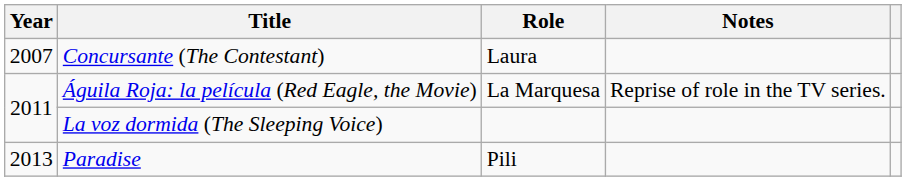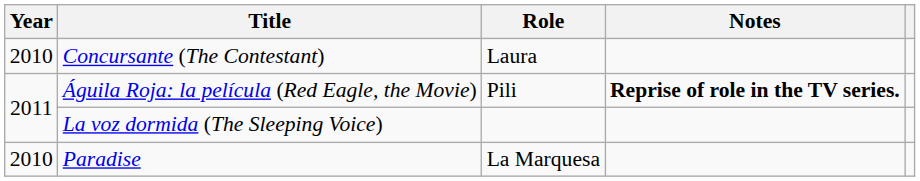 <table class="wikitable sortable">
 <tr>
 <th>Year</th>
 <th>Title</th>
 <th>Role</th>
 <th class="unsortable">Notes</th>
 <th></th>
 </tr>
 <tr>
-<td align = "center">2007</td>
+<td align = "center">2010</td>
 <td><em><a href='#'>Concursante</a></em> (<em>The Contestant</em>)</td>
 <td>Laura</td>
 <td></td>
 <td align = "center"></td>
 </tr>
 <tr>
 <td rowspan="2" align="center">2011</td>
 <td><em><a href='#'>Águila Roja: la película</a></em> (<em>Red Eagle, the Movie</em>)</td>
-<td>La Marquesa</td>
-<td>Reprise of role in the TV series.</td>
+<td>Pili</td>
+<td><strong>Reprise of role in the TV series.</strong></td>
 <td align = "center"></td>
 </tr>
 <tr>
 <td><a href='#'><em>La voz dormida</em></a> (<em>The Sleeping Voice</em>)</td>
 <td></td>
 <td></td>
 <td align = "center"></td>
 </tr>
 <tr>
-<td>2013</td>
+<td>2010</td>
 <td><em><a href='#'>Paradise</a></em></td>
-<td>Pili</td>
+<td>La Marquesa</td>
 <td></td>
 <td></td>
 </tr>
 </table>
